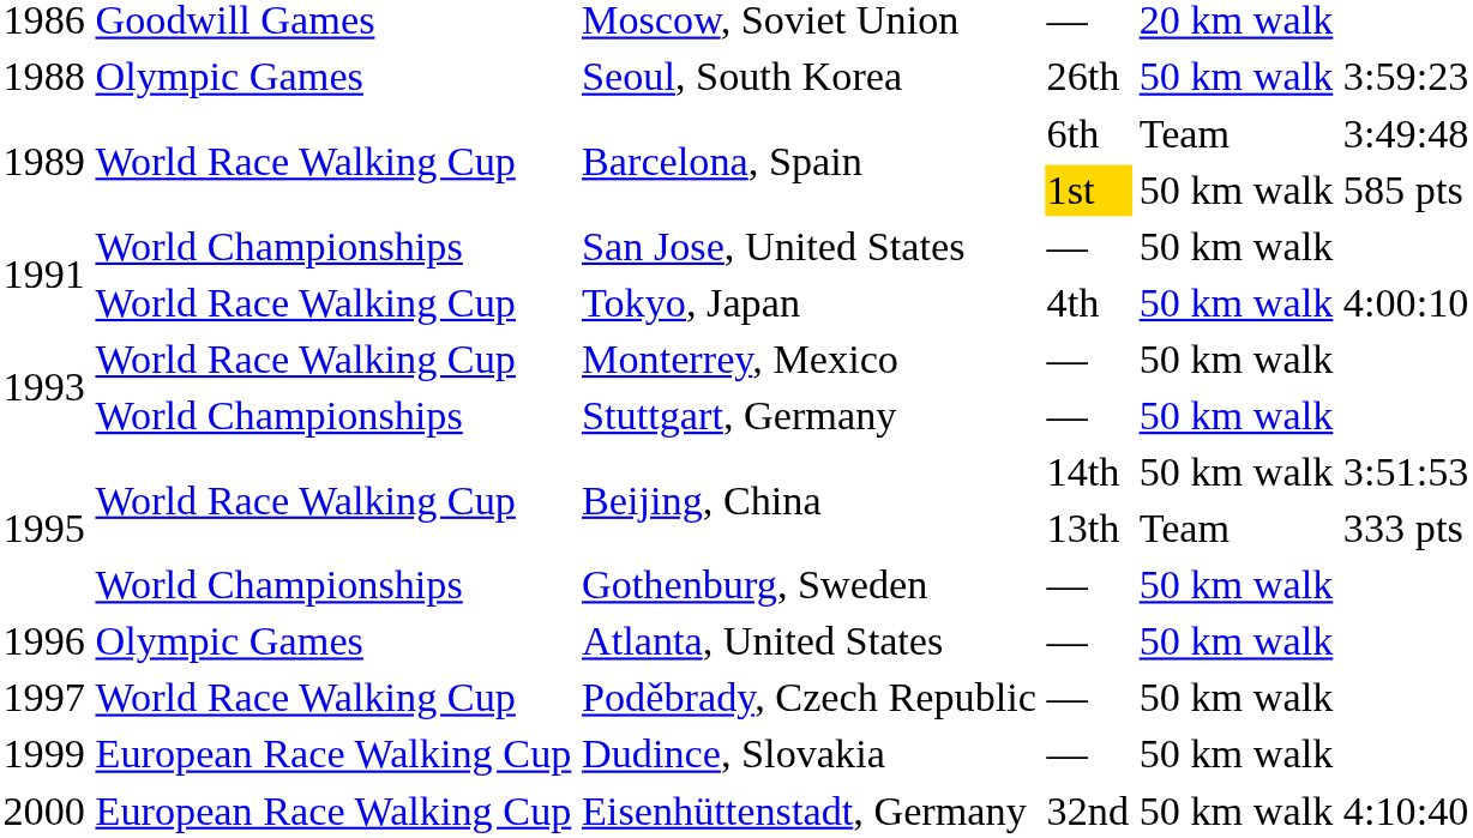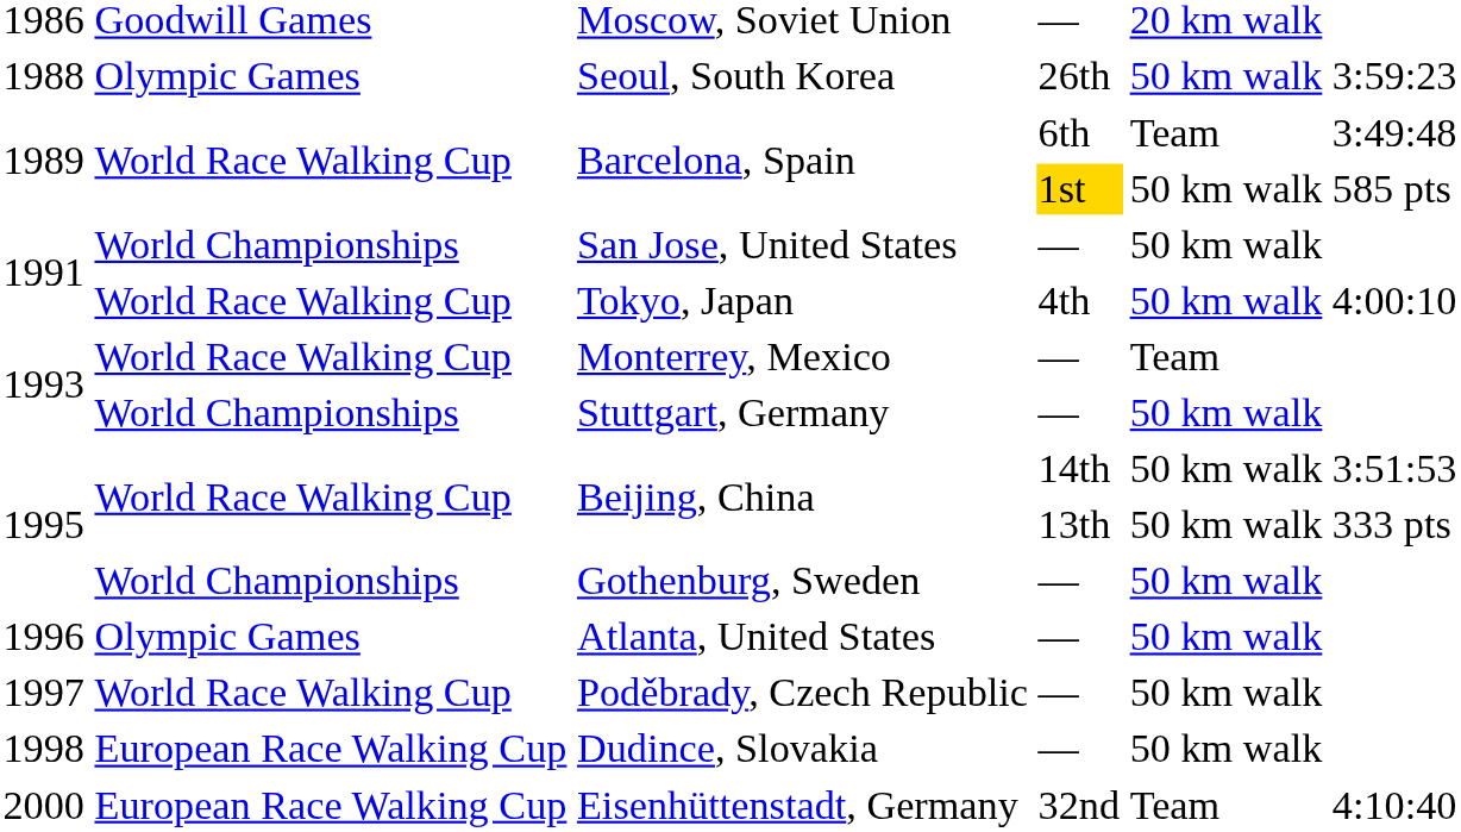 <table>
 <tr>
 <td>1986</td>
 <td><a href='#'>Goodwill Games</a></td>
 <td><a href='#'>Moscow</a>, Soviet Union</td>
 <td>—</td>
 <td><a href='#'>20 km walk</a></td>
 <td></td>
 </tr>
 <tr>
 <td>1988</td>
 <td><a href='#'>Olympic Games</a></td>
 <td><a href='#'>Seoul</a>, South Korea</td>
 <td>26th</td>
 <td><a href='#'>50 km walk</a></td>
 <td>3:59:23</td>
 </tr>
 <tr>
 <td rowspan=2>1989</td>
 <td rowspan=2><a href='#'>World Race Walking Cup</a></td>
 <td rowspan=2><a href='#'>Barcelona</a>, Spain</td>
 <td>6th</td>
 <td>Team</td>
 <td>3:49:48</td>
 </tr>
 <tr>
 <td bgcolor=gold>1st</td>
 <td>50 km walk</td>
 <td>585 pts</td>
 </tr>
 <tr>
 <td rowspan=2>1991</td>
 <td><a href='#'>World Championships</a></td>
 <td><a href='#'>San Jose</a>, United States</td>
 <td>—</td>
 <td>50 km walk</td>
 <td></td>
 </tr>
 <tr>
 <td><a href='#'>World Race Walking Cup</a></td>
 <td><a href='#'>Tokyo</a>, Japan</td>
 <td>4th</td>
 <td><a href='#'>50 km walk</a></td>
 <td>4:00:10</td>
 </tr>
 <tr>
 <td rowspan=2>1993</td>
 <td><a href='#'>World Race Walking Cup</a></td>
 <td><a href='#'>Monterrey</a>, Mexico</td>
 <td>—</td>
-<td>50 km walk</td>
+<td>Team</td>
 <td></td>
 </tr>
 <tr>
 <td><a href='#'>World Championships</a></td>
 <td><a href='#'>Stuttgart</a>, Germany</td>
 <td>—</td>
 <td><a href='#'>50 km walk</a></td>
 <td></td>
 </tr>
 <tr>
 <td rowspan=3>1995</td>
 <td rowspan=2><a href='#'>World Race Walking Cup</a></td>
 <td rowspan=2><a href='#'>Beijing</a>, China</td>
 <td>14th</td>
 <td>50 km walk</td>
 <td>3:51:53</td>
 </tr>
 <tr>
 <td>13th</td>
-<td>Team</td>
+<td>50 km walk</td>
 <td>333 pts</td>
 </tr>
 <tr>
 <td><a href='#'>World Championships</a></td>
 <td><a href='#'>Gothenburg</a>, Sweden</td>
 <td>—</td>
 <td><a href='#'>50 km walk</a></td>
 <td></td>
 </tr>
 <tr>
 <td>1996</td>
 <td><a href='#'>Olympic Games</a></td>
 <td><a href='#'>Atlanta</a>, United States</td>
 <td>—</td>
 <td><a href='#'>50 km walk</a></td>
 <td></td>
 </tr>
 <tr>
 <td>1997</td>
 <td><a href='#'>World Race Walking Cup</a></td>
 <td><a href='#'>Poděbrady</a>, Czech Republic</td>
 <td>—</td>
 <td>50 km walk</td>
 <td></td>
 </tr>
 <tr>
-<td>1999</td>
+<td>1998</td>
 <td><a href='#'>European Race Walking Cup</a></td>
 <td><a href='#'>Dudince</a>, Slovakia</td>
 <td>—</td>
 <td>50 km walk</td>
 <td></td>
 </tr>
 <tr>
 <td>2000</td>
 <td><a href='#'>European Race Walking Cup</a></td>
 <td><a href='#'>Eisenhüttenstadt</a>, Germany</td>
 <td>32nd</td>
-<td>50 km walk</td>
+<td>Team</td>
 <td>4:10:40</td>
 </tr>
 </table>
